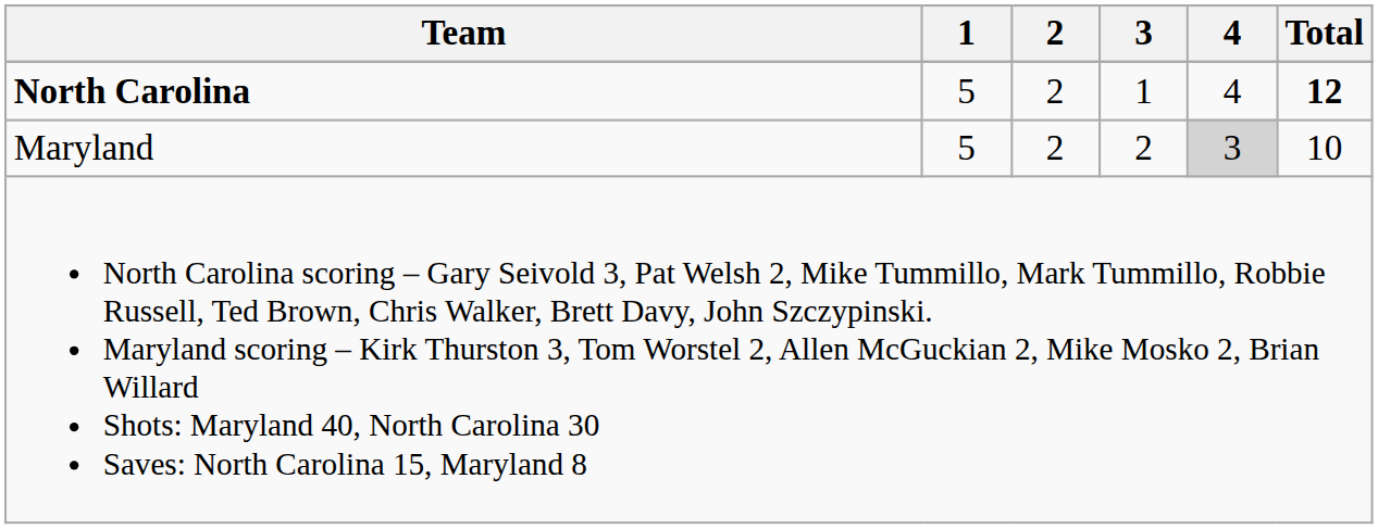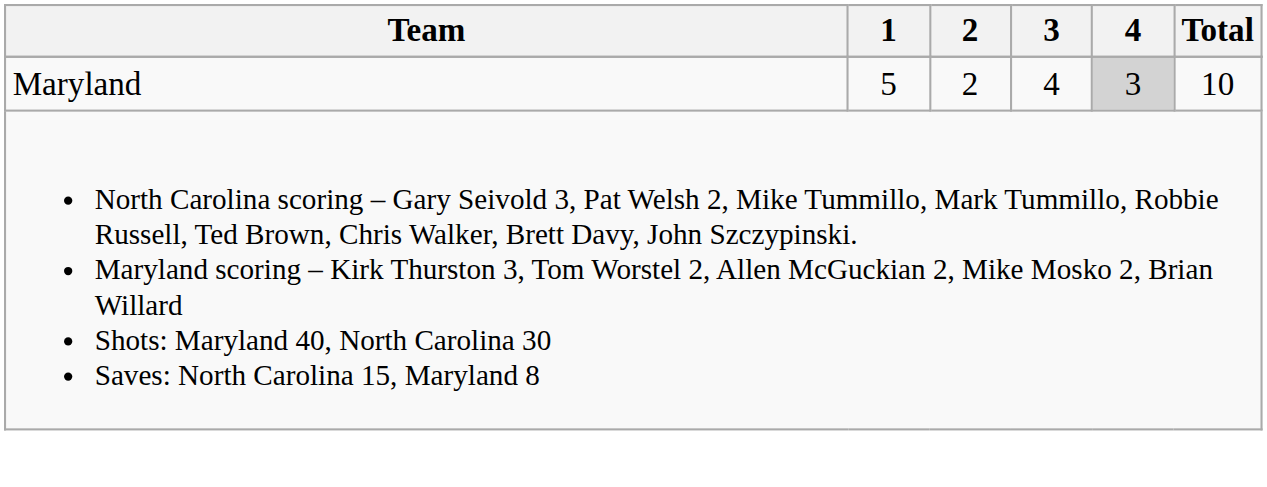 <table class="wikitable" style="text-align:center; max-width:40em">
 <tr>
 <th>Team</th>
 <th style="width:2em">1</th>
 <th style="width:2em">2</th>
 <th style="width:2em">3</th>
 <th style="width:2em">4</th>
 <th style="width:2em">Total</th>
 </tr>
 <tr>
 </tr>
 <tr>
-<td style="text-align:left"><strong>North Carolina</strong></td>
-<td>5</td>
-<td>2</td>
-<td>1</td>
-<td>4</td>
-<td><strong>12</strong></td>
-</tr>
-<tr>
 <td style="text-align:left">Maryland</td>
 <td>5</td>
 <td>2</td>
-<td>2</td>
+<td>4</td>
 <td style="background: lightgrey;">3</td>
 <td>10</td>
 </tr>
 <tr>
 <td colspan=6 style="text-align:left; font-size:88%;"><br><ul><li>North Carolina scoring – Gary Seivold 3, Pat Welsh 2, Mike Tummillo, Mark Tummillo, Robbie Russell, Ted Brown, Chris Walker, Brett Davy, John Szczypinski.</li><li>Maryland scoring – Kirk Thurston 3, Tom Worstel 2, Allen McGuckian 2, Mike Mosko 2, Brian Willard</li><li>Shots: Maryland 40, North Carolina 30</li><li>Saves: North Carolina 15, Maryland 8</li></ul></td>
 </tr>
 </table>
